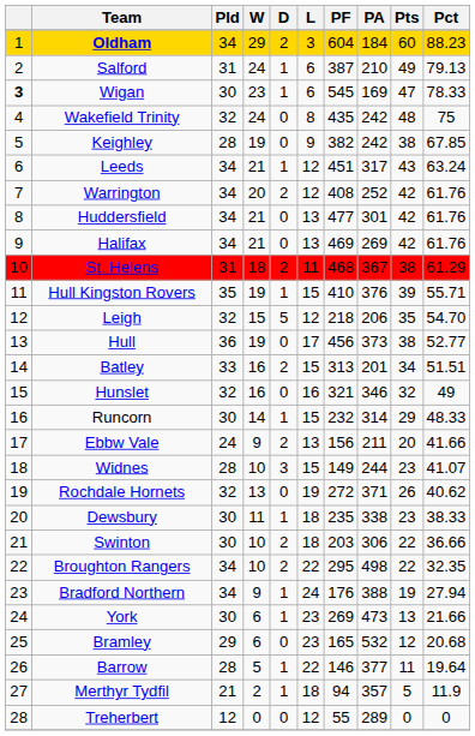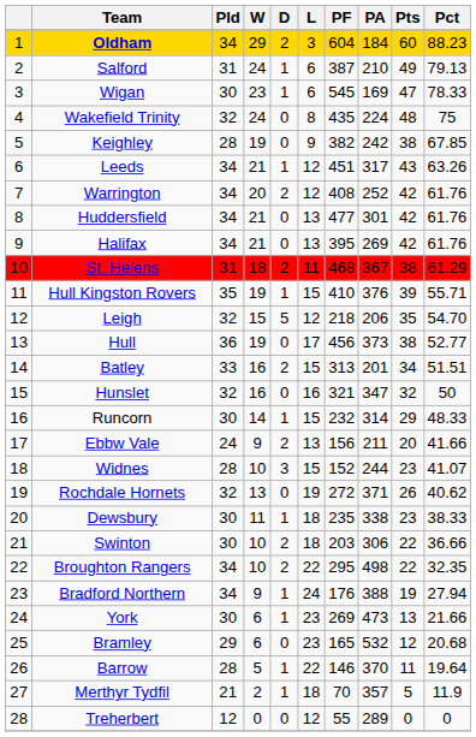 <table class="wikitable" style="text-align:center;">
 <tr>
 <th width=20 abbr="Position"></th>
 <th width=175>Team</th>
 <th width=20 abbr="Played">Pld</th>
 <th width=20 abbr="Won">W</th>
 <th width=20 abbr="Drawn">D</th>
 <th width=20 abbr="Lost">L</th>
 <th width=20 abbr="Points for">PF</th>
 <th width=20 abbr="Points against">PA</th>
 <th width=20 abbr="Points">Pts</th>
 <th width=20 abbr=”Win Percentage”>Pct</th>
 </tr>
 <tr>
 </tr>
 <tr align=center style="background:#FFD700;">
 <td>1</td>
 <td><strong><a href='#'>Oldham</a></strong></td>
 <td>34</td>
 <td>29</td>
 <td>2</td>
 <td>3</td>
 <td>604</td>
 <td>184</td>
 <td>60</td>
 <td>88.23</td>
 </tr>
 <tr align=center style="background:">
 <td>2</td>
 <td><a href='#'>Salford</a></td>
 <td>31</td>
 <td>24</td>
 <td>1</td>
 <td>6</td>
 <td>387</td>
 <td>210</td>
 <td>49</td>
 <td>79.13</td>
 </tr>
 <tr align=center style="background:">
-<td><strong>3</strong></td>
+<td>3</td>
 <td><a href='#'>Wigan</a></td>
 <td>30</td>
 <td>23</td>
 <td>1</td>
 <td>6</td>
 <td>545</td>
 <td>169</td>
 <td>47</td>
 <td>78.33</td>
 </tr>
 <tr align=center style="background:">
 <td>4</td>
 <td><a href='#'>Wakefield Trinity</a></td>
 <td>32</td>
 <td>24</td>
 <td>0</td>
 <td>8</td>
 <td>435</td>
-<td>242</td>
+<td>224</td>
 <td>48</td>
 <td>75</td>
 </tr>
 <tr align=center style="background:">
 <td>5</td>
 <td><a href='#'>Keighley</a></td>
 <td>28</td>
 <td>19</td>
 <td>0</td>
 <td>9</td>
 <td>382</td>
 <td>242</td>
 <td>38</td>
 <td>67.85</td>
 </tr>
 <tr align=center style="background:">
 <td>6</td>
 <td><a href='#'>Leeds</a></td>
 <td>34</td>
 <td>21</td>
 <td>1</td>
 <td>12</td>
 <td>451</td>
 <td>317</td>
 <td>43</td>
-<td>63.24</td>
+<td>63.26</td>
 </tr>
 <tr align=center style="background:">
 <td>7</td>
 <td><a href='#'>Warrington</a></td>
 <td>34</td>
 <td>20</td>
 <td>2</td>
 <td>12</td>
 <td>408</td>
 <td>252</td>
 <td>42</td>
 <td>61.76</td>
 </tr>
 <tr align=center style="background:">
 <td>8</td>
 <td><a href='#'>Huddersfield</a></td>
 <td>34</td>
 <td>21</td>
 <td>0</td>
 <td>13</td>
 <td>477</td>
 <td>301</td>
 <td>42</td>
 <td>61.76</td>
 </tr>
 <tr align=center style="background:">
 <td>9</td>
 <td><a href='#'>Halifax</a></td>
 <td>34</td>
 <td>21</td>
 <td>0</td>
 <td>13</td>
-<td>469</td>
+<td>395</td>
 <td>269</td>
 <td>42</td>
 <td>61.76</td>
 </tr>
 <tr align=center style="background:#FF0000;">
 <td>10</td>
 <td><a href='#'>St. Helens</a></td>
 <td>31</td>
 <td>18</td>
 <td>2</td>
 <td>11</td>
 <td>468</td>
 <td>367</td>
 <td>38</td>
 <td>61.29</td>
 </tr>
 <tr align=center style="background:">
 <td>11</td>
 <td><a href='#'>Hull Kingston Rovers</a></td>
 <td>35</td>
 <td>19</td>
 <td>1</td>
 <td>15</td>
 <td>410</td>
 <td>376</td>
 <td>39</td>
 <td>55.71</td>
 </tr>
 <tr align=center style="background:">
 <td>12</td>
 <td><a href='#'>Leigh</a></td>
 <td>32</td>
 <td>15</td>
 <td>5</td>
 <td>12</td>
 <td>218</td>
 <td>206</td>
 <td>35</td>
 <td>54.70</td>
 </tr>
 <tr align=center style="background:">
 <td>13</td>
 <td><a href='#'>Hull</a></td>
 <td>36</td>
 <td>19</td>
 <td>0</td>
 <td>17</td>
 <td>456</td>
 <td>373</td>
 <td>38</td>
 <td>52.77</td>
 </tr>
 <tr align=center style="background:">
 <td>14</td>
 <td><a href='#'>Batley</a></td>
 <td>33</td>
 <td>16</td>
 <td>2</td>
 <td>15</td>
 <td>313</td>
 <td>201</td>
 <td>34</td>
 <td>51.51</td>
 </tr>
 <tr align=center style="background:">
 <td>15</td>
 <td><a href='#'>Hunslet</a></td>
 <td>32</td>
 <td>16</td>
 <td>0</td>
 <td>16</td>
 <td>321</td>
-<td>346</td>
+<td>347</td>
 <td>32</td>
-<td>49</td>
+<td>50</td>
 </tr>
 <tr align=center style="background:">
 <td>16</td>
 <td>Runcorn</td>
 <td>30</td>
 <td>14</td>
 <td>1</td>
 <td>15</td>
 <td>232</td>
 <td>314</td>
 <td>29</td>
 <td>48.33</td>
 </tr>
 <tr align=center style="background:">
 <td>17</td>
 <td><a href='#'>Ebbw Vale</a></td>
 <td>24</td>
 <td>9</td>
 <td>2</td>
 <td>13</td>
 <td>156</td>
 <td>211</td>
 <td>20</td>
 <td>41.66</td>
 </tr>
 <tr align=center style="background:">
 <td>18</td>
 <td><a href='#'>Widnes</a></td>
 <td>28</td>
 <td>10</td>
 <td>3</td>
 <td>15</td>
-<td>149</td>
+<td>152</td>
 <td>244</td>
 <td>23</td>
 <td>41.07</td>
 </tr>
 <tr align=center style="background:">
 <td>19</td>
 <td><a href='#'>Rochdale Hornets</a></td>
 <td>32</td>
 <td>13</td>
 <td>0</td>
 <td>19</td>
 <td>272</td>
 <td>371</td>
 <td>26</td>
 <td>40.62</td>
 </tr>
 <tr align=center style="background:">
 <td>20</td>
 <td><a href='#'>Dewsbury</a></td>
 <td>30</td>
 <td>11</td>
 <td>1</td>
 <td>18</td>
 <td>235</td>
 <td>338</td>
 <td>23</td>
 <td>38.33</td>
 </tr>
 <tr align=center style="background:">
 <td>21</td>
 <td><a href='#'>Swinton</a></td>
 <td>30</td>
 <td>10</td>
 <td>2</td>
 <td>18</td>
 <td>203</td>
 <td>306</td>
 <td>22</td>
 <td>36.66</td>
 </tr>
 <tr align=center style="background:">
 <td>22</td>
 <td><a href='#'>Broughton Rangers</a></td>
 <td>34</td>
 <td>10</td>
 <td>2</td>
 <td>22</td>
 <td>295</td>
 <td>498</td>
 <td>22</td>
 <td>32.35</td>
 </tr>
 <tr align=center style="background:">
 <td>23</td>
 <td><a href='#'>Bradford Northern</a></td>
 <td>34</td>
 <td>9</td>
 <td>1</td>
 <td>24</td>
 <td>176</td>
 <td>388</td>
 <td>19</td>
 <td>27.94</td>
 </tr>
 <tr align=center style="background:">
 <td>24</td>
 <td><a href='#'>York</a></td>
 <td>30</td>
 <td>6</td>
 <td>1</td>
 <td>23</td>
 <td>269</td>
 <td>473</td>
 <td>13</td>
 <td>21.66</td>
 </tr>
 <tr align=center style="background:">
 <td>25</td>
 <td><a href='#'>Bramley</a></td>
 <td>29</td>
 <td>6</td>
 <td>0</td>
 <td>23</td>
 <td>165</td>
 <td>532</td>
 <td>12</td>
 <td>20.68</td>
 </tr>
 <tr align=center style="background:">
 <td>26</td>
 <td><a href='#'>Barrow</a></td>
 <td>28</td>
 <td>5</td>
 <td>1</td>
 <td>22</td>
 <td>146</td>
-<td>377</td>
+<td>370</td>
 <td>11</td>
 <td>19.64</td>
 </tr>
 <tr align=center style="background:">
 <td>27</td>
 <td><a href='#'>Merthyr Tydfil</a></td>
 <td>21</td>
 <td>2</td>
 <td>1</td>
 <td>18</td>
-<td>94</td>
+<td>70</td>
 <td>357</td>
 <td>5</td>
 <td>11.9</td>
 </tr>
 <tr align=center style="background:">
 <td>28</td>
 <td><a href='#'>Treherbert</a></td>
 <td>12</td>
 <td>0</td>
 <td>0</td>
 <td>12</td>
 <td>55</td>
 <td>289</td>
 <td>0</td>
 <td>0</td>
 </tr>
 <tr>
 </tr>
 </table>
